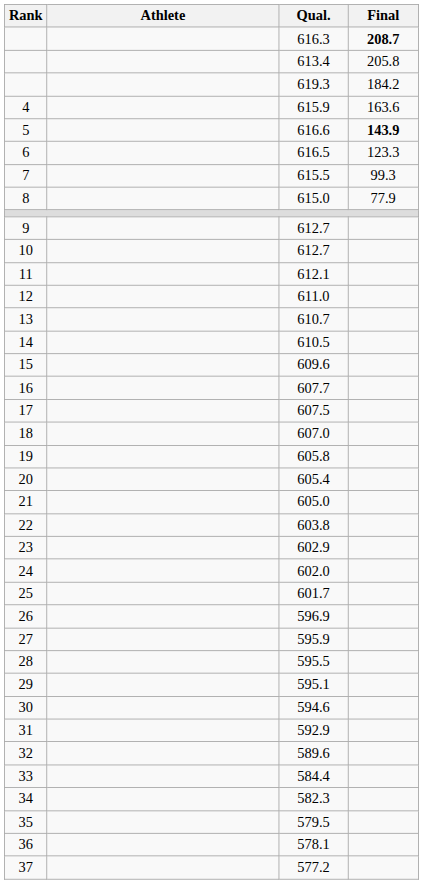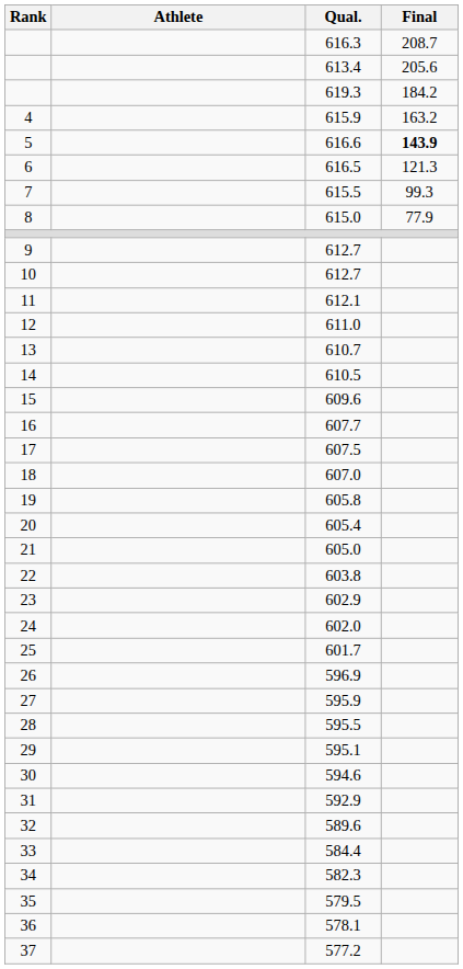 <table class="wikitable" style="text-align:center">
 <tr>
 <th width=40>Rank</th>
 <th width=250>Athlete</th>
 <th width=70>Qual.</th>
 <th width=70>Final</th>
 </tr>
 <tr>
 <td></td>
 <td align=left></td>
 <td>616.3</td>
-<td><strong>208.7</strong></td>
+<td>208.7</td>
 </tr>
 <tr>
 <td></td>
 <td align=left></td>
 <td>613.4</td>
-<td>205.8</td>
+<td>205.6</td>
 </tr>
 <tr>
 <td></td>
 <td align=left></td>
 <td>619.3</td>
 <td>184.2</td>
 </tr>
 <tr>
 <td>4</td>
 <td align=left></td>
 <td>615.9</td>
-<td>163.6</td>
+<td>163.2</td>
 </tr>
 <tr>
 <td>5</td>
 <td align=left></td>
 <td>616.6</td>
 <td><strong>143.9</strong></td>
 </tr>
 <tr>
 <td>6</td>
 <td align=left></td>
 <td>616.5</td>
-<td>123.3</td>
+<td>121.3</td>
 </tr>
 <tr>
 <td>7</td>
 <td align=left></td>
 <td>615.5</td>
 <td>99.3</td>
 </tr>
 <tr>
 <td>8</td>
 <td align=left></td>
 <td>615.0</td>
 <td>77.9</td>
 </tr>
 <tr bgcolor=#DDDDDD>
 <td colspan=4></td>
 </tr>
 <tr>
 <td>9</td>
 <td align=left></td>
 <td>612.7</td>
 <td></td>
 </tr>
 <tr>
 <td>10</td>
 <td align=left></td>
 <td>612.7</td>
 <td></td>
 </tr>
 <tr>
 <td>11</td>
 <td align=left></td>
 <td>612.1</td>
 <td></td>
 </tr>
 <tr>
 <td>12</td>
 <td align=left></td>
 <td>611.0</td>
 <td></td>
 </tr>
 <tr>
 <td>13</td>
 <td align=left></td>
 <td>610.7</td>
 <td></td>
 </tr>
 <tr>
 <td>14</td>
 <td align=left></td>
 <td>610.5</td>
 <td></td>
 </tr>
 <tr>
 <td>15</td>
 <td align=left></td>
 <td>609.6</td>
 <td></td>
 </tr>
 <tr>
 <td>16</td>
 <td align=left></td>
 <td>607.7</td>
 <td></td>
 </tr>
 <tr>
 <td>17</td>
 <td align=left></td>
 <td>607.5</td>
 <td></td>
 </tr>
 <tr>
 <td>18</td>
 <td align=left></td>
 <td>607.0</td>
 <td></td>
 </tr>
 <tr>
 <td>19</td>
 <td align=left></td>
 <td>605.8</td>
 <td></td>
 </tr>
 <tr>
 <td>20</td>
 <td align=left></td>
 <td>605.4</td>
 <td></td>
 </tr>
 <tr>
 <td>21</td>
 <td align=left></td>
 <td>605.0</td>
 <td></td>
 </tr>
 <tr>
 <td>22</td>
 <td align=left></td>
 <td>603.8</td>
 <td></td>
 </tr>
 <tr>
 <td>23</td>
 <td align=left></td>
 <td>602.9</td>
 <td></td>
 </tr>
 <tr>
 <td>24</td>
 <td align=left></td>
 <td>602.0</td>
 <td></td>
 </tr>
 <tr>
 <td>25</td>
 <td align=left></td>
 <td>601.7</td>
 <td></td>
 </tr>
 <tr>
 <td>26</td>
 <td align=left></td>
 <td>596.9</td>
 <td></td>
 </tr>
 <tr>
 <td>27</td>
 <td align=left></td>
 <td>595.9</td>
 <td></td>
 </tr>
 <tr>
 <td>28</td>
 <td align=left></td>
 <td>595.5</td>
 <td></td>
 </tr>
 <tr>
 <td>29</td>
 <td align=left></td>
 <td>595.1</td>
 <td></td>
 </tr>
 <tr>
 <td>30</td>
 <td align=left></td>
 <td>594.6</td>
 <td></td>
 </tr>
 <tr>
 <td>31</td>
 <td align=left></td>
 <td>592.9</td>
 <td></td>
 </tr>
 <tr>
 <td>32</td>
 <td align=left></td>
 <td>589.6</td>
 <td></td>
 </tr>
 <tr>
 <td>33</td>
 <td align=left></td>
 <td>584.4</td>
 <td></td>
 </tr>
 <tr>
 <td>34</td>
 <td align=left></td>
 <td>582.3</td>
 <td></td>
 </tr>
 <tr>
 <td>35</td>
 <td align=left></td>
 <td>579.5</td>
 <td></td>
 </tr>
 <tr>
 <td>36</td>
 <td align=left></td>
 <td>578.1</td>
 <td></td>
 </tr>
 <tr>
 <td>37</td>
 <td align=left></td>
 <td>577.2</td>
 <td></td>
 </tr>
 </table>
